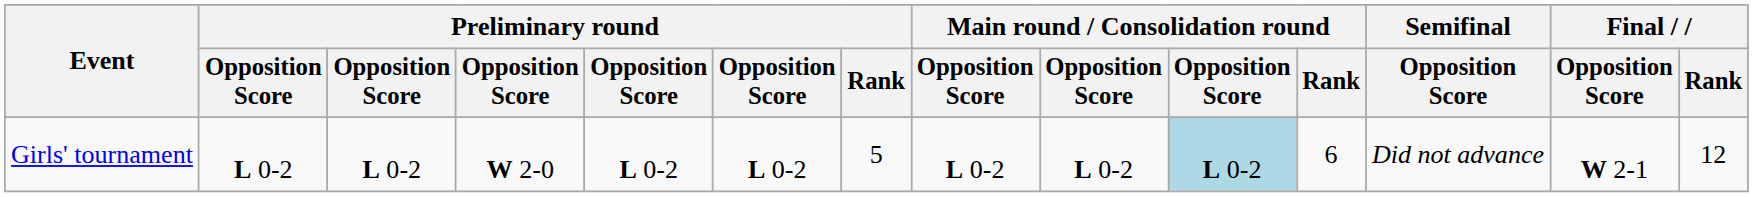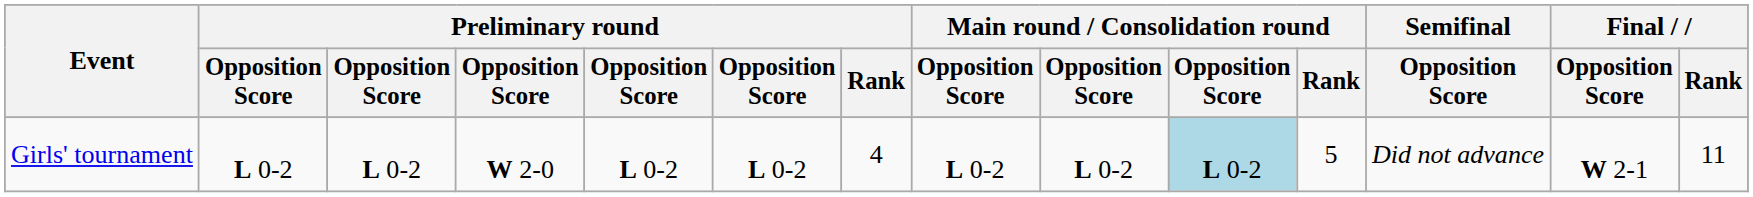 <table class="wikitable" style="font-size:90%">
 <tr>
 <th rowspan=2>Event</th>
 <th colspan=6>Preliminary round</th>
 <th colspan=4>Main round / Consolidation round</th>
 <th>Semifinal</th>
 <th colspan=2>Final /  / </th>
 </tr>
 <tr style="font-size:95%">
 <th>Opposition<br>Score</th>
 <th>Opposition<br>Score</th>
 <th>Opposition<br>Score</th>
 <th>Opposition<br>Score</th>
 <th>Opposition<br>Score</th>
 <th>Rank</th>
 <th>Opposition<br>Score</th>
 <th>Opposition<br>Score</th>
 <th>Opposition<br>Score</th>
 <th>Rank</th>
 <th>Opposition<br>Score</th>
 <th>Opposition<br>Score</th>
 <th>Rank</th>
 </tr>
 <tr align=center>
 <td align=left><a href='#'>Girls' tournament</a></td>
 <td><br> <strong>L</strong> 0-2</td>
 <td><br> <strong>L</strong> 0-2</td>
 <td><br> <strong>W</strong> 2-0</td>
 <td><br> <strong>L</strong> 0-2</td>
 <td><br> <strong>L</strong> 0-2</td>
-<td>5</td>
+<td>4</td>
 <td><br> <strong>L</strong> 0-2</td>
 <td><br> <strong>L</strong> 0-2</td>
 <td style="background: lightblue;"><br> <strong>L</strong> 0-2</td>
-<td>6</td>
+<td>5</td>
 <td><em>Did not advance</em></td>
 <td><br> <strong>W</strong> 2-1</td>
-<td>12</td>
+<td>11</td>
 </tr>
 </table>
